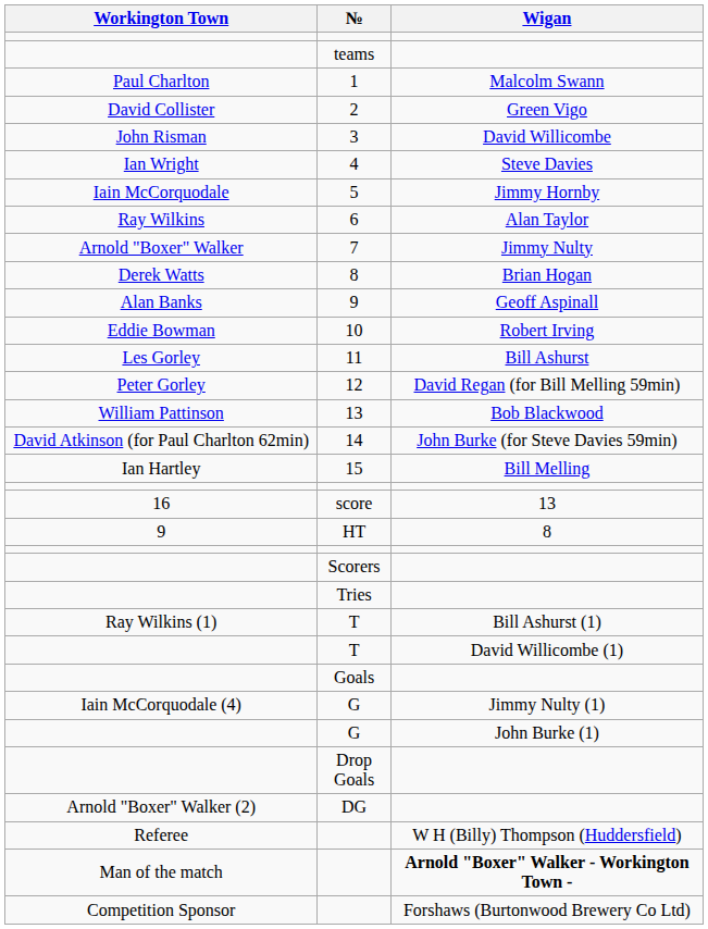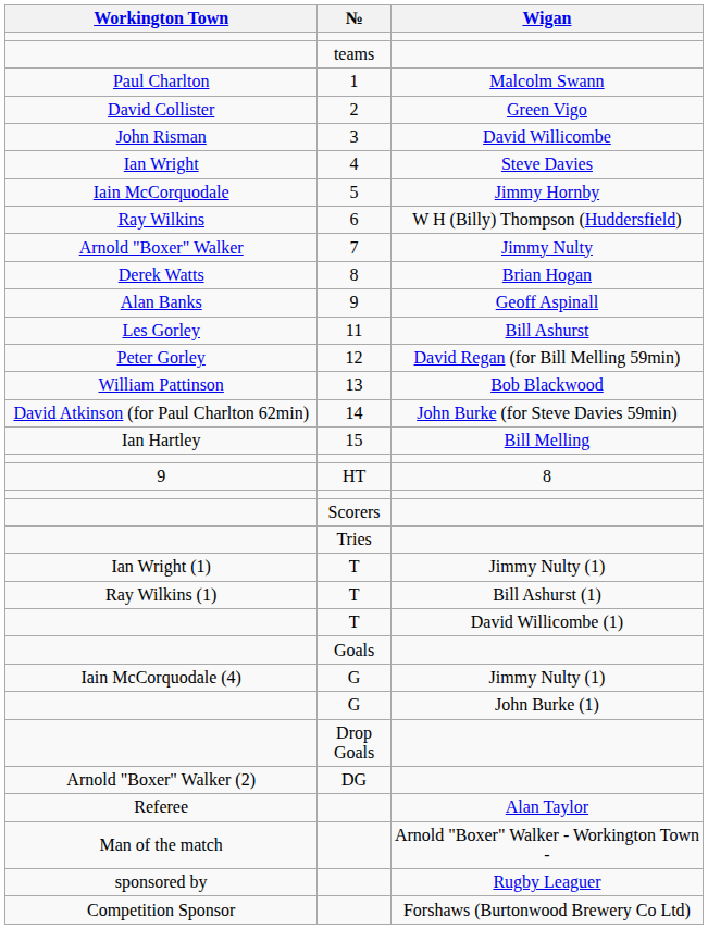 <table class="wikitable" style="text-align:center;">
 <tr>
 <th width=280 abbr=winner><a href='#'>Workington Town</a></th>
 <th width=60 abbr="Number">№</th>
 <th width=280 abbr=runner-up><a href='#'>Wigan</a></th>
 </tr>
 <tr>
 <td></td>
 <td></td>
 <td></td>
 </tr>
 <tr>
 <td></td>
 <td>teams</td>
 <td></td>
 </tr>
 <tr>
 <td><a href='#'>Paul Charlton</a></td>
 <td>1</td>
 <td><a href='#'>Malcolm Swann</a></td>
 </tr>
 <tr>
 <td><a href='#'>David Collister</a></td>
 <td>2</td>
 <td><a href='#'>Green Vigo</a></td>
 </tr>
 <tr>
 <td><a href='#'>John Risman</a></td>
 <td>3</td>
 <td><a href='#'>David Willicombe</a></td>
 </tr>
 <tr>
 <td><a href='#'>Ian Wright</a></td>
 <td>4</td>
 <td><a href='#'>Steve Davies</a></td>
 </tr>
 <tr>
 <td><a href='#'>Iain McCorquodale</a></td>
 <td>5</td>
 <td><a href='#'>Jimmy Hornby</a></td>
 </tr>
 <tr>
 <td><a href='#'>Ray Wilkins</a></td>
 <td>6</td>
-<td><a href='#'>Alan Taylor</a></td>
+<td>W H (Billy) Thompson (<a href='#'>Huddersfield</a>)</td>
 </tr>
 <tr>
 <td><a href='#'>Arnold "Boxer" Walker</a></td>
 <td>7</td>
 <td><a href='#'>Jimmy Nulty</a></td>
 </tr>
 <tr>
 <td><a href='#'>Derek Watts</a></td>
 <td>8</td>
 <td><a href='#'>Brian Hogan</a></td>
 </tr>
 <tr>
 <td><a href='#'>Alan Banks</a></td>
 <td>9</td>
 <td><a href='#'>Geoff Aspinall</a></td>
-</tr>
-<tr>
-<td><a href='#'>Eddie Bowman</a></td>
-<td>10</td>
-<td><a href='#'>Robert Irving</a></td>
 </tr>
 <tr>
 <td><a href='#'>Les Gorley</a></td>
 <td>11</td>
 <td><a href='#'>Bill Ashurst</a></td>
 </tr>
 <tr>
 <td><a href='#'>Peter Gorley</a></td>
 <td>12</td>
 <td><a href='#'>David Regan</a> (for Bill Melling 59min)</td>
 </tr>
 <tr>
 <td><a href='#'>William Pattinson</a></td>
 <td>13</td>
 <td><a href='#'>Bob Blackwood</a></td>
 </tr>
 <tr>
 <td><a href='#'>David Atkinson</a> (for Paul Charlton 62min)</td>
 <td>14</td>
 <td><a href='#'>John Burke</a> (for Steve Davies 59min)</td>
 </tr>
 <tr>
 <td>Ian Hartley</td>
 <td>15</td>
 <td><a href='#'>Bill Melling</a></td>
 </tr>
 <tr>
 <td></td>
 <td></td>
 <td></td>
 </tr>
 <tr>
-<td>16</td>
-<td>score</td>
-<td>13</td>
-</tr>
-<tr>
 <td>9</td>
 <td>HT</td>
 <td>8</td>
 </tr>
 <tr>
 <td></td>
 <td></td>
 <td></td>
 </tr>
 <tr>
 <td></td>
 <td>Scorers</td>
 <td></td>
 </tr>
 <tr>
 <td></td>
 <td>Tries</td>
 <td></td>
+</tr>
+<tr>
+<td>Ian Wright (1)</td>
+<td>T</td>
+<td>Jimmy Nulty (1)</td>
 </tr>
 <tr>
 <td>Ray Wilkins (1)</td>
 <td>T</td>
 <td>Bill Ashurst (1)</td>
 </tr>
 <tr>
 <td></td>
 <td>T</td>
 <td>David Willicombe (1)</td>
 </tr>
 <tr>
 <td></td>
 <td>Goals</td>
 <td></td>
 </tr>
 <tr>
 <td>Iain McCorquodale (4)</td>
 <td>G</td>
 <td>Jimmy Nulty (1)</td>
 </tr>
 <tr>
 <td></td>
 <td>G</td>
 <td>John Burke (1)</td>
 </tr>
 <tr>
 <td></td>
 <td>Drop Goals</td>
 <td></td>
 </tr>
 <tr>
 <td>Arnold "Boxer" Walker (2)</td>
 <td>DG</td>
 <td></td>
 </tr>
 <tr>
 <td>Referee</td>
 <td></td>
-<td>W H (Billy) Thompson (<a href='#'>Huddersfield</a>)</td>
+<td><a href='#'>Alan Taylor</a></td>
 </tr>
 <tr>
 <td>Man of the match</td>
 <td></td>
-<td><strong>Arnold "Boxer" Walker - Workington Town - </strong></td>
+<td>Arnold "Boxer" Walker - Workington Town - </td>
+</tr>
+<tr>
+<td>sponsored by</td>
+<td></td>
+<td><a href='#'>Rugby Leaguer</a></td>
 </tr>
 <tr>
 <td>Competition Sponsor</td>
 <td></td>
 <td>Forshaws (Burtonwood Brewery Co Ltd)</td>
 </tr>
 </table>
